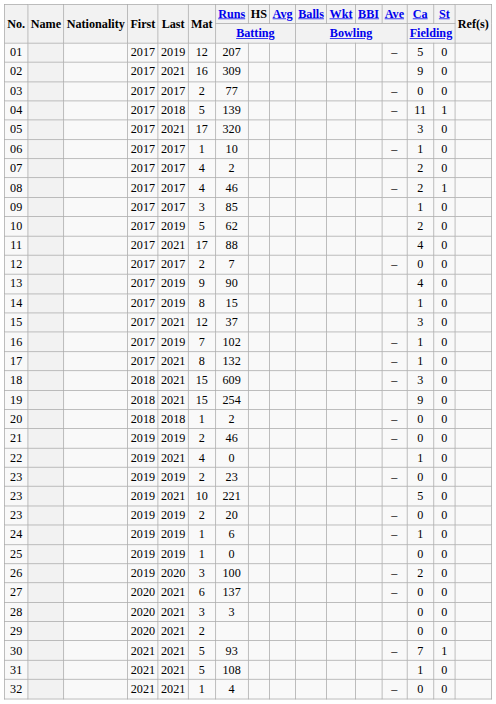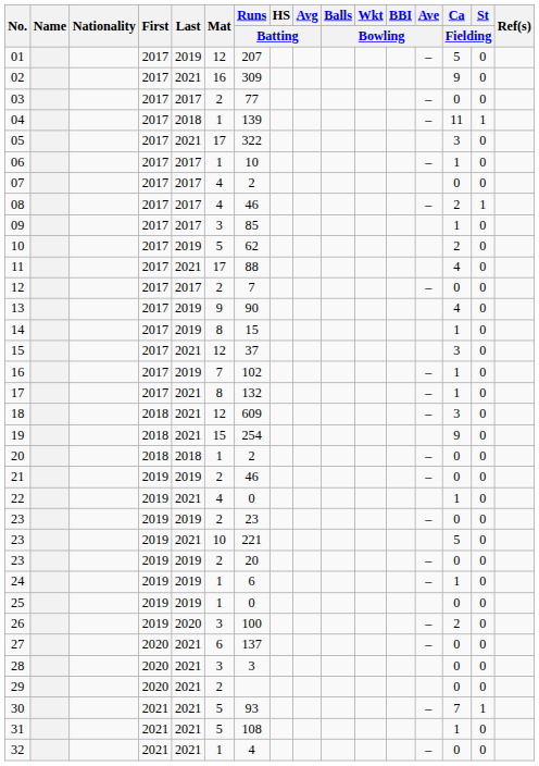 <table class="wikitable sortable plainrowheaders">
 <tr align="center">
 <th scope="col" rowspan="2">No.</th>
 <th scope="col" rowspan="2">Name</th>
 <th scope="col" rowspan="2">Nationality</th>
 <th scope="col" rowspan="2">First</th>
 <th scope="col" rowspan="2">Last</th>
 <th scope="col" rowspan="2">Mat</th>
 <th scope="col"><a href='#'>Runs</a></th>
 <th scope="col">HS</th>
 <th scope="col"><a href='#'>Avg</a></th>
 <th scope="col"><a href='#'>Balls</a></th>
 <th scope="col"><a href='#'>Wkt</a></th>
 <th scope="col"><a href='#'>BBI</a></th>
 <th scope="col"><a href='#'>Ave</a></th>
 <th scope="col"><a href='#'>Ca</a></th>
 <th scope="col"><a href='#'>St</a></th>
 <th scope="col" rowspan=2 class="unsortable">Ref(s)</th>
 </tr>
 <tr class="unsortable">
 <th scope="col" colspan=3><a href='#'>Batting</a></th>
 <th scope="col" colspan=4><a href='#'>Bowling</a></th>
 <th scope="col" colspan=2><a href='#'>Fielding</a></th>
 </tr>
 <tr align="center">
 <td><span>0</span>1</td>
 <th scope="row"></th>
 <td></td>
 <td>2017</td>
 <td>2019</td>
 <td>12</td>
 <td>207</td>
 <td></td>
 <td></td>
 <td></td>
 <td></td>
 <td></td>
 <td>–</td>
 <td>5</td>
 <td>0</td>
 <td></td>
 </tr>
 <tr align="center">
 <td><span>0</span>2</td>
 <th scope="row"></th>
 <td></td>
 <td>2017</td>
 <td>2021</td>
 <td>16</td>
 <td>309</td>
 <td></td>
 <td></td>
 <td></td>
 <td></td>
 <td></td>
 <td></td>
 <td>9</td>
 <td>0</td>
 <td></td>
 </tr>
 <tr align="center">
 <td><span>0</span>3</td>
 <th scope="row"></th>
 <td></td>
 <td>2017</td>
 <td>2017</td>
 <td>2</td>
 <td>77</td>
 <td></td>
 <td></td>
 <td></td>
 <td></td>
 <td></td>
 <td>–</td>
 <td>0</td>
 <td>0</td>
 <td></td>
 </tr>
 <tr align="center">
 <td><span>0</span>4</td>
 <th scope="row"> </th>
 <td></td>
 <td>2017</td>
 <td>2018</td>
-<td>5</td>
+<td>1</td>
 <td>139</td>
 <td></td>
 <td></td>
 <td></td>
 <td></td>
 <td></td>
 <td>–</td>
 <td>11</td>
 <td>1</td>
 <td></td>
 </tr>
 <tr align="center">
 <td><span>0</span>5</td>
 <th scope="row"></th>
 <td></td>
 <td>2017</td>
 <td>2021</td>
 <td>17</td>
-<td>320</td>
+<td>322</td>
 <td></td>
 <td></td>
 <td></td>
 <td></td>
 <td></td>
 <td></td>
 <td>3</td>
 <td>0</td>
 <td></td>
 </tr>
 <tr align="center">
 <td><span>0</span>6</td>
 <th scope="row"></th>
 <td></td>
 <td>2017</td>
 <td>2017</td>
 <td>1</td>
 <td>10</td>
 <td></td>
 <td></td>
 <td></td>
 <td></td>
 <td></td>
 <td>–</td>
 <td>1</td>
 <td>0</td>
 <td></td>
 </tr>
 <tr align="center">
 <td><span>0</span>7</td>
 <th scope="row"></th>
 <td></td>
 <td>2017</td>
 <td>2017</td>
 <td>4</td>
 <td>2</td>
 <td></td>
 <td></td>
 <td></td>
 <td></td>
 <td></td>
 <td></td>
-<td>2</td>
+<td>0</td>
 <td>0</td>
 <td></td>
 </tr>
 <tr align="center">
 <td><span>0</span>8</td>
 <th scope="row"> </th>
 <td></td>
 <td>2017</td>
 <td>2017</td>
 <td>4</td>
 <td>46</td>
 <td></td>
 <td></td>
 <td></td>
 <td></td>
 <td></td>
 <td>–</td>
 <td>2</td>
 <td>1</td>
 <td></td>
 </tr>
 <tr align="center">
 <td><span>0</span>9</td>
 <th scope="row"></th>
 <td></td>
 <td>2017</td>
 <td>2017</td>
 <td>3</td>
 <td>85</td>
 <td></td>
 <td></td>
 <td></td>
 <td></td>
 <td></td>
 <td></td>
 <td>1</td>
 <td>0</td>
 <td></td>
 </tr>
 <tr align="center">
 <td>10</td>
 <th scope="row"></th>
 <td></td>
 <td>2017</td>
 <td>2019</td>
 <td>5</td>
 <td>62</td>
 <td></td>
 <td></td>
 <td></td>
 <td></td>
 <td></td>
 <td></td>
 <td>2</td>
 <td>0</td>
 <td></td>
 </tr>
 <tr align="center">
 <td>11</td>
 <th scope="row"></th>
 <td></td>
 <td>2017</td>
 <td>2021</td>
 <td>17</td>
 <td>88</td>
 <td></td>
 <td></td>
 <td></td>
 <td></td>
 <td></td>
 <td></td>
 <td>4</td>
 <td>0</td>
 <td></td>
 </tr>
 <tr align="center">
 <td>12</td>
 <th scope="row"></th>
 <td></td>
 <td>2017</td>
 <td>2017</td>
 <td>2</td>
 <td>7</td>
 <td></td>
 <td></td>
 <td></td>
 <td></td>
 <td></td>
 <td>–</td>
 <td>0</td>
 <td>0</td>
 <td></td>
 </tr>
 <tr align="center">
 <td>13</td>
 <th scope="row"></th>
 <td></td>
 <td>2017</td>
 <td>2019</td>
 <td>9</td>
 <td>90</td>
 <td></td>
 <td></td>
 <td></td>
 <td></td>
 <td></td>
 <td></td>
 <td>4</td>
 <td>0</td>
 <td></td>
 </tr>
 <tr align="center">
 <td>14</td>
 <th scope="row"></th>
 <td></td>
 <td>2017</td>
 <td>2019</td>
 <td>8</td>
 <td>15</td>
 <td></td>
 <td></td>
 <td></td>
 <td></td>
 <td></td>
 <td></td>
 <td>1</td>
 <td>0</td>
 <td></td>
 </tr>
 <tr align="center">
 <td>15</td>
 <th scope="row"></th>
 <td></td>
 <td>2017</td>
 <td>2021</td>
 <td>12</td>
 <td>37</td>
 <td></td>
 <td></td>
 <td></td>
 <td></td>
 <td></td>
 <td></td>
 <td>3</td>
 <td>0</td>
 <td></td>
 </tr>
 <tr align="center">
 <td>16</td>
 <th scope="row"></th>
 <td></td>
 <td>2017</td>
 <td>2019</td>
 <td>7</td>
 <td>102</td>
 <td></td>
 <td></td>
 <td></td>
 <td></td>
 <td></td>
 <td>–</td>
 <td>1</td>
 <td>0</td>
 <td></td>
 </tr>
 <tr align="center">
 <td>17</td>
 <th scope="row"></th>
 <td></td>
 <td>2017</td>
 <td>2021</td>
 <td>8</td>
 <td>132</td>
 <td></td>
 <td></td>
 <td></td>
 <td></td>
 <td></td>
 <td>–</td>
 <td>1</td>
 <td>0</td>
 <td></td>
 </tr>
 <tr align="center">
 <td>18</td>
 <th scope="row"></th>
 <td></td>
 <td>2018</td>
 <td>2021</td>
-<td>15</td>
+<td>12</td>
 <td>609</td>
 <td></td>
 <td></td>
 <td></td>
 <td></td>
 <td></td>
 <td>–</td>
 <td>3</td>
 <td>0</td>
 <td></td>
 </tr>
 <tr align="center">
 <td>19</td>
 <th scope="row"></th>
 <td></td>
 <td>2018</td>
 <td>2021</td>
 <td>15</td>
 <td>254</td>
 <td></td>
 <td></td>
 <td></td>
 <td></td>
 <td></td>
 <td></td>
 <td>9</td>
 <td>0</td>
 <td></td>
 </tr>
 <tr align="center">
 <td>20</td>
 <th scope="row"></th>
 <td></td>
 <td>2018</td>
 <td>2018</td>
 <td>1</td>
 <td>2</td>
 <td></td>
 <td></td>
 <td></td>
 <td></td>
 <td></td>
 <td>–</td>
 <td>0</td>
 <td>0</td>
 <td></td>
 </tr>
 <tr align="center">
 <td>21</td>
 <th scope="row"> </th>
 <td></td>
 <td>2019</td>
 <td>2019</td>
 <td>2</td>
 <td>46</td>
 <td></td>
 <td></td>
 <td></td>
 <td></td>
 <td></td>
 <td>–</td>
 <td>0</td>
 <td>0</td>
 <td></td>
 </tr>
 <tr align="center">
 <td>22</td>
 <th scope="row"></th>
 <td></td>
 <td>2019</td>
 <td>2021</td>
 <td>4</td>
 <td>0</td>
 <td></td>
 <td></td>
 <td></td>
 <td></td>
 <td></td>
 <td></td>
 <td>1</td>
 <td>0</td>
 <td></td>
 </tr>
 <tr align="center">
 <td>23</td>
 <th scope="row"></th>
 <td></td>
 <td>2019</td>
 <td>2019</td>
 <td>2</td>
 <td>23</td>
 <td></td>
 <td></td>
 <td></td>
 <td></td>
 <td></td>
 <td>–</td>
 <td>0</td>
 <td>0</td>
 <td></td>
 </tr>
 <tr align="center">
 <td>23</td>
 <th scope="row"></th>
 <td></td>
 <td>2019</td>
 <td>2021</td>
 <td>10</td>
 <td>221</td>
 <td></td>
 <td></td>
 <td></td>
 <td></td>
 <td></td>
 <td></td>
 <td>5</td>
 <td>0</td>
 <td></td>
 </tr>
 <tr align="center">
 <td>23</td>
 <th scope="row"> </th>
 <td></td>
 <td>2019</td>
 <td>2019</td>
 <td>2</td>
 <td>20</td>
 <td></td>
 <td></td>
 <td></td>
 <td></td>
 <td></td>
 <td>–</td>
 <td>0</td>
 <td>0</td>
 <td></td>
 </tr>
 <tr align="center">
 <td>24</td>
 <th scope="row"></th>
 <td></td>
 <td>2019</td>
 <td>2019</td>
 <td>1</td>
 <td>6</td>
 <td></td>
 <td></td>
 <td></td>
 <td></td>
 <td></td>
 <td>–</td>
 <td>1</td>
 <td>0</td>
 <td></td>
 </tr>
 <tr align="center">
 <td>25</td>
 <th scope="row"></th>
 <td></td>
 <td>2019</td>
 <td>2019</td>
 <td>1</td>
 <td>0</td>
 <td></td>
 <td></td>
 <td></td>
 <td></td>
 <td></td>
 <td></td>
 <td>0</td>
 <td>0</td>
 <td></td>
 </tr>
 <tr align="center">
 <td>26</td>
 <th scope="row"> </th>
 <td></td>
 <td>2019</td>
 <td>2020</td>
 <td>3</td>
 <td>100</td>
 <td></td>
 <td></td>
 <td></td>
 <td></td>
 <td></td>
 <td>–</td>
 <td>2</td>
 <td>0</td>
 <td></td>
 </tr>
 <tr align="center">
 <td>27</td>
 <th scope="row"></th>
 <td></td>
 <td>2020</td>
 <td>2021</td>
 <td>6</td>
 <td>137</td>
 <td></td>
 <td></td>
 <td></td>
 <td></td>
 <td></td>
 <td>–</td>
 <td>0</td>
 <td>0</td>
 <td></td>
 </tr>
 <tr align="center">
 <td>28</td>
 <th scope="row"></th>
 <td></td>
 <td>2020</td>
 <td>2021</td>
 <td>3</td>
 <td>3</td>
 <td></td>
 <td></td>
 <td></td>
 <td></td>
 <td></td>
 <td></td>
 <td>0</td>
 <td>0</td>
 <td></td>
 </tr>
 <tr align="center">
 <td>29</td>
 <th scope="row"></th>
 <td></td>
 <td>2020</td>
 <td>2021</td>
 <td>2</td>
 <td></td>
 <td></td>
 <td></td>
 <td></td>
 <td></td>
 <td></td>
 <td></td>
 <td>0</td>
 <td>0</td>
 <td></td>
 </tr>
 <tr align="center">
 <td>30</td>
 <th scope="row"> </th>
 <td></td>
 <td>2021</td>
 <td>2021</td>
 <td>5</td>
 <td>93</td>
 <td></td>
 <td></td>
 <td></td>
 <td></td>
 <td></td>
 <td>–</td>
 <td>7</td>
 <td>1</td>
 <td></td>
 </tr>
 <tr align="center">
 <td>31</td>
 <th scope="row"></th>
 <td></td>
 <td>2021</td>
 <td>2021</td>
 <td>5</td>
 <td>108</td>
 <td></td>
 <td></td>
 <td></td>
 <td></td>
 <td></td>
 <td></td>
 <td>1</td>
 <td>0</td>
 <td></td>
 </tr>
 <tr align="center">
 <td>32</td>
 <th scope="row"></th>
 <td></td>
 <td>2021</td>
 <td>2021</td>
 <td>1</td>
 <td>4</td>
 <td></td>
 <td></td>
 <td></td>
 <td></td>
 <td></td>
 <td>–</td>
 <td>0</td>
 <td>0</td>
 <td></td>
 </tr>
 </table>
